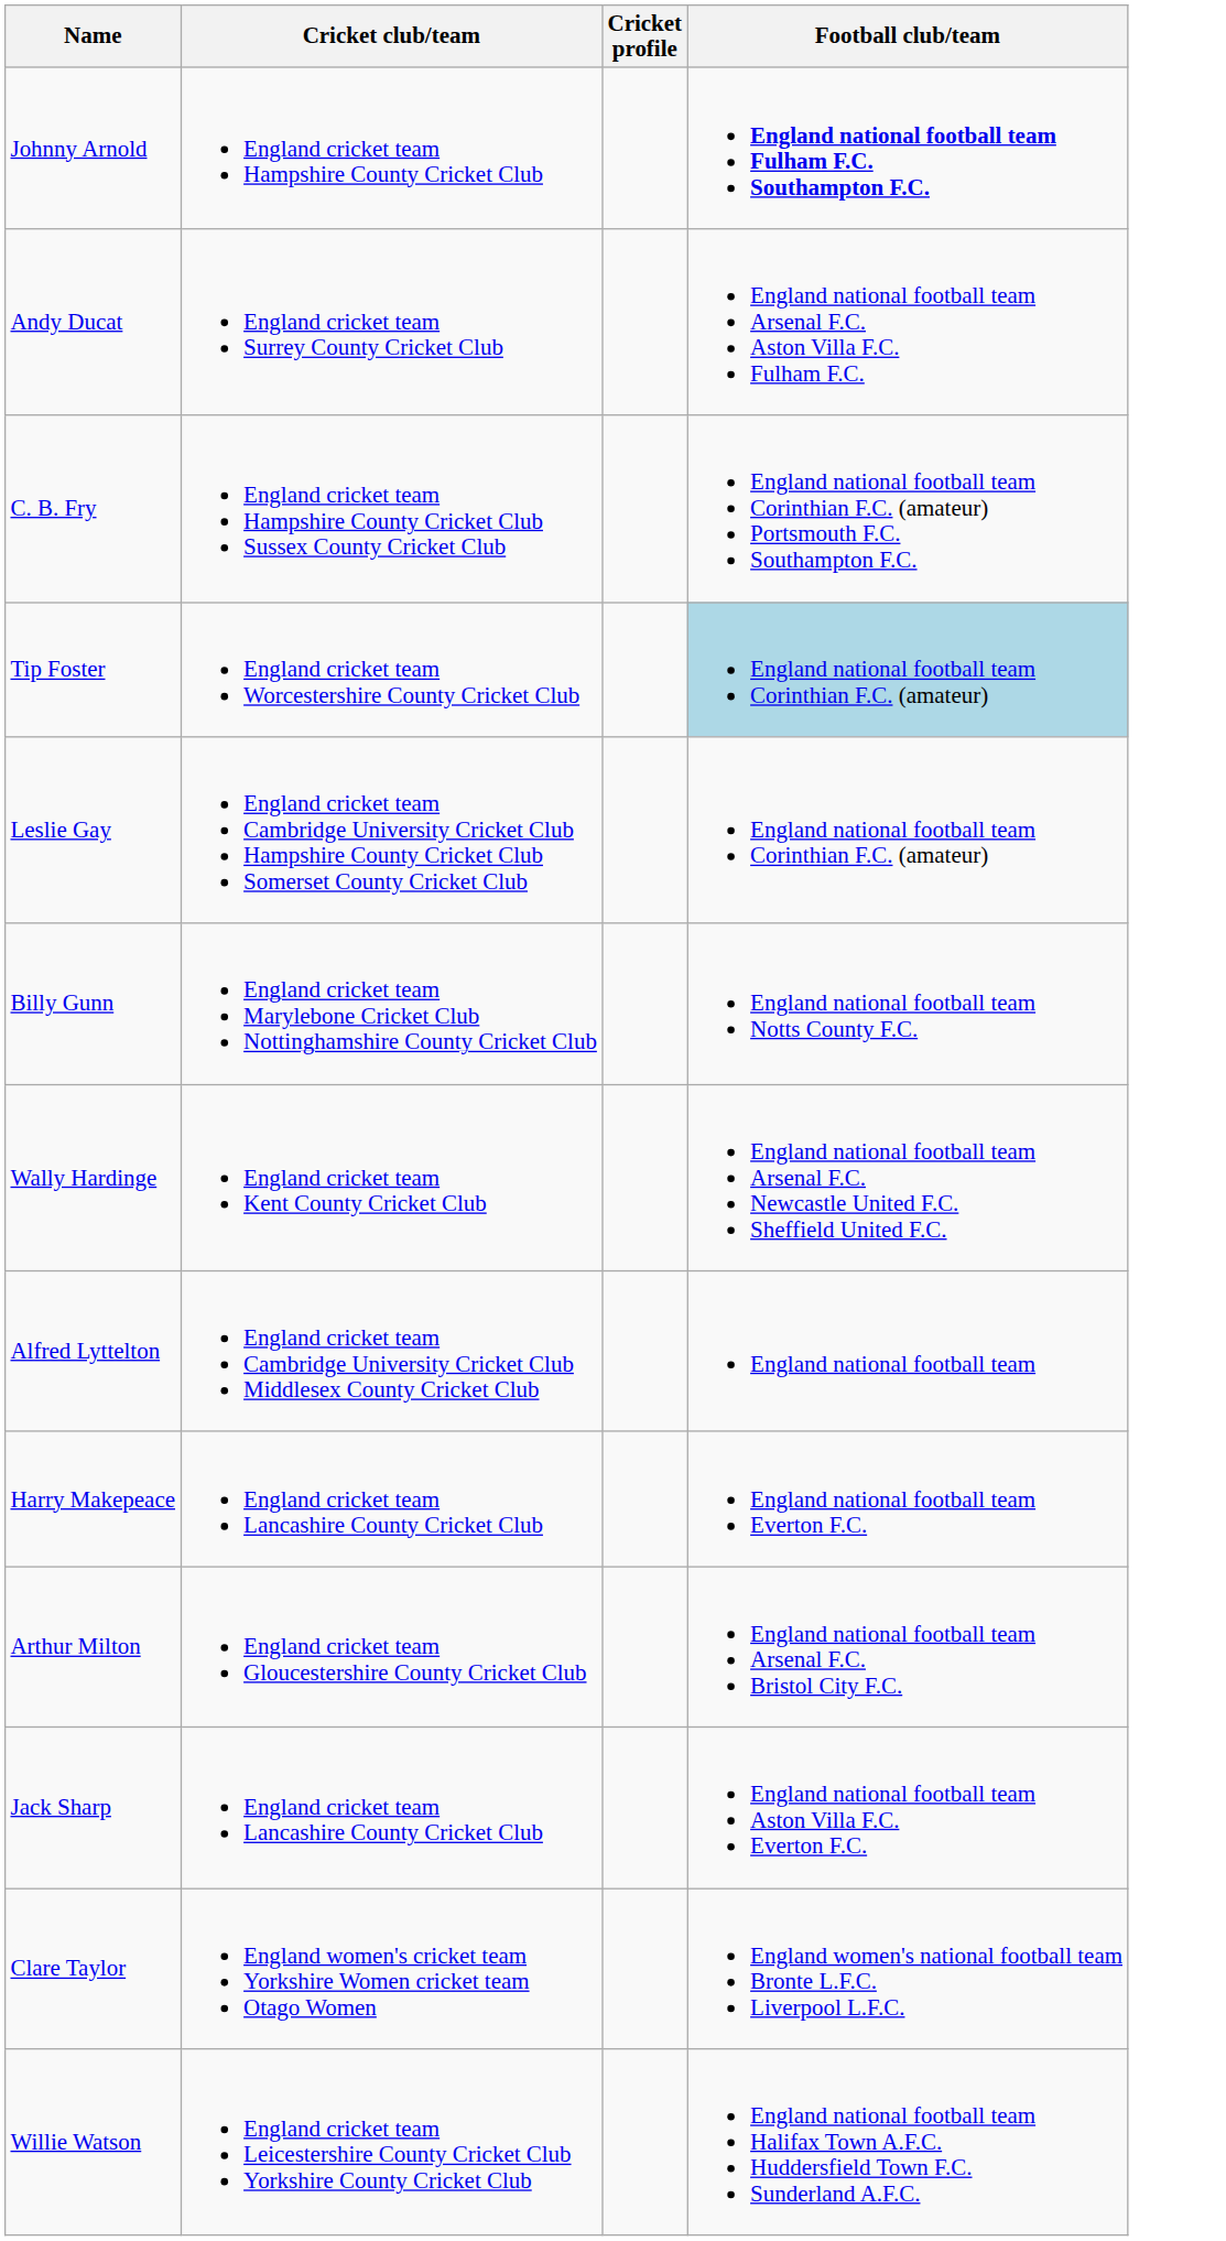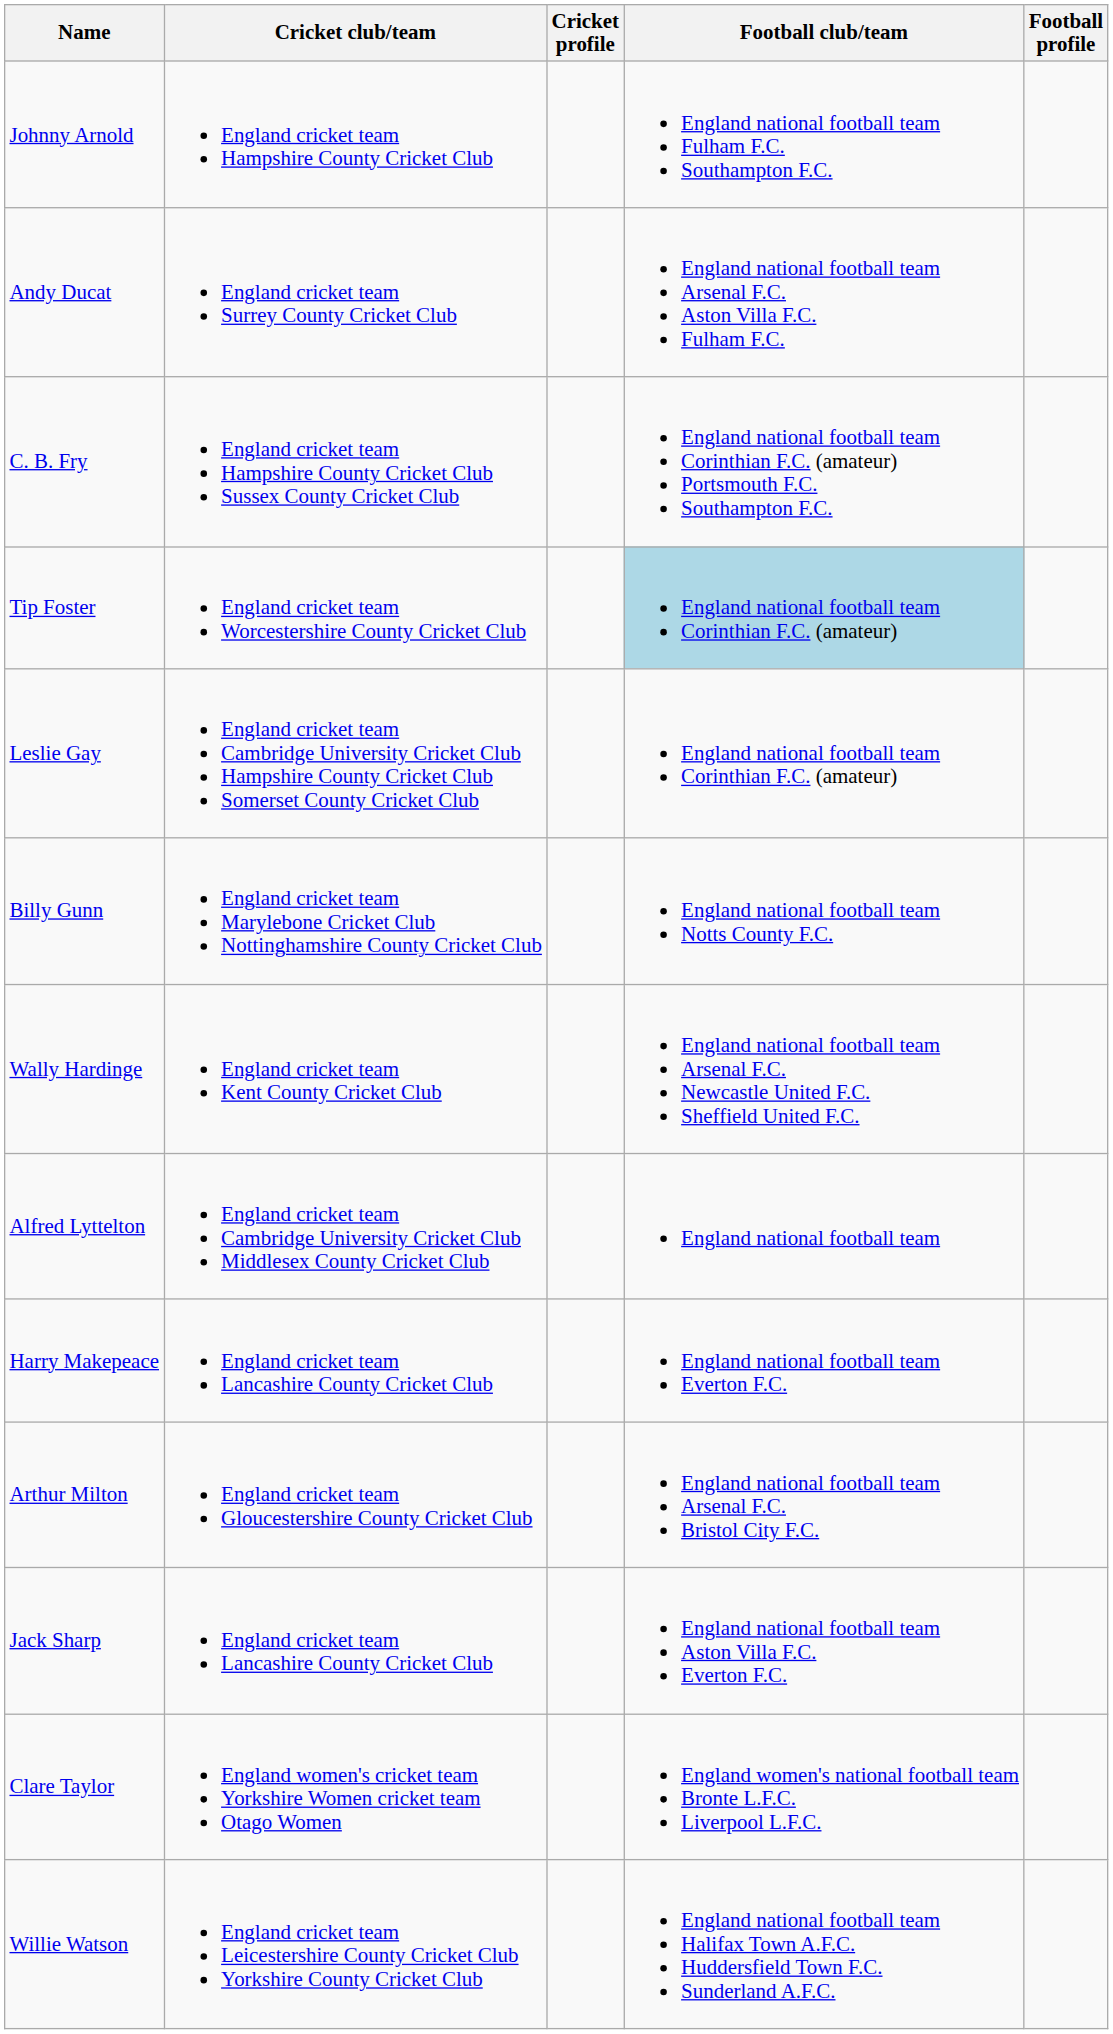 <table class=wikitable>
 <tr>
 <th>Name</th>
 <th>Cricket club/team</th>
 <th>Cricket<br>profile</th>
 <th>Football club/team</th>
+<th>Football<br>profile</th>
 </tr>
 <tr>
 <td><a href='#'>Johnny Arnold</a></td>
 <td><br><ul><li><a href='#'>England cricket team</a></li><li><a href='#'>Hampshire County Cricket Club</a></li></ul></td>
 <td></td>
-<td><strong><br><ul><li><a href='#'>England national football team</a></li><li><a href='#'>Fulham F.C.</a></li><li><a href='#'>Southampton F.C.</a></li></ul></strong></td>
+<td><br><ul><li><a href='#'>England national football team</a></li><li><a href='#'>Fulham F.C.</a></li><li><a href='#'>Southampton F.C.</a></li></ul></td>
+<td> </td>
 </tr>
 <tr>
 <td><a href='#'>Andy Ducat</a></td>
 <td><br><ul><li><a href='#'>England cricket team</a></li><li><a href='#'>Surrey County Cricket Club</a></li></ul></td>
 <td></td>
 <td><br><ul><li><a href='#'>England national football team</a></li><li><a href='#'>Arsenal F.C.</a></li><li><a href='#'>Aston Villa F.C.</a></li><li><a href='#'>Fulham F.C.</a></li></ul></td>
+<td> </td>
 </tr>
 <tr>
 <td><a href='#'>C. B. Fry</a></td>
 <td><br><ul><li><a href='#'>England cricket team</a></li><li><a href='#'>Hampshire County Cricket Club</a></li><li><a href='#'>Sussex County Cricket Club</a></li></ul></td>
 <td></td>
 <td><br><ul><li><a href='#'>England national football team</a></li><li><a href='#'>Corinthian F.C.</a> (amateur)</li><li><a href='#'>Portsmouth F.C.</a></li><li><a href='#'>Southampton F.C.</a></li></ul></td>
+<td> </td>
 </tr>
 <tr>
 <td><a href='#'>Tip Foster</a></td>
 <td><br><ul><li><a href='#'>England cricket team</a></li><li><a href='#'>Worcestershire County Cricket Club</a></li></ul></td>
 <td></td>
 <td style="background: lightblue;"><br><ul><li><a href='#'>England national football team</a></li><li><a href='#'>Corinthian F.C.</a> (amateur)</li></ul></td>
+<td></td>
 </tr>
 <tr>
 <td><a href='#'>Leslie Gay</a></td>
 <td><br><ul><li><a href='#'>England cricket team</a></li><li><a href='#'>Cambridge University Cricket Club</a></li><li><a href='#'>Hampshire County Cricket Club</a></li><li><a href='#'>Somerset County Cricket Club</a></li></ul></td>
 <td></td>
 <td><br><ul><li><a href='#'>England national football team</a></li><li><a href='#'>Corinthian F.C.</a> (amateur)</li></ul></td>
+<td> </td>
 </tr>
 <tr>
 <td><a href='#'>Billy Gunn</a></td>
 <td><br><ul><li><a href='#'>England cricket team</a></li><li><a href='#'>Marylebone Cricket Club</a></li><li><a href='#'>Nottinghamshire County Cricket Club</a></li></ul></td>
 <td></td>
 <td><br><ul><li><a href='#'>England national football team</a></li><li><a href='#'>Notts County F.C.</a></li></ul></td>
+<td> </td>
 </tr>
 <tr>
 <td><a href='#'>Wally Hardinge</a></td>
 <td><br><ul><li><a href='#'>England cricket team</a></li><li><a href='#'>Kent County Cricket Club</a></li></ul></td>
 <td> </td>
 <td><br><ul><li><a href='#'>England national football team</a></li><li><a href='#'>Arsenal F.C.</a></li><li><a href='#'>Newcastle United F.C.</a></li><li><a href='#'>Sheffield United F.C.</a></li></ul></td>
+<td> </td>
 </tr>
 <tr>
 <td><a href='#'>Alfred Lyttelton</a></td>
 <td><br><ul><li><a href='#'>England cricket team</a></li><li><a href='#'>Cambridge University Cricket Club</a></li><li><a href='#'>Middlesex County Cricket Club</a></li></ul></td>
 <td></td>
 <td><br><ul><li><a href='#'>England national football team</a></li></ul></td>
+<td> </td>
 </tr>
 <tr>
 <td><a href='#'>Harry Makepeace</a></td>
 <td><br><ul><li><a href='#'>England cricket team</a></li><li><a href='#'>Lancashire County Cricket Club</a></li></ul></td>
 <td></td>
 <td><br><ul><li><a href='#'>England national football team</a></li><li><a href='#'>Everton F.C.</a></li></ul></td>
+<td> </td>
 </tr>
 <tr>
 <td><a href='#'>Arthur Milton</a></td>
 <td><br><ul><li><a href='#'>England cricket team</a></li><li><a href='#'>Gloucestershire County Cricket Club</a></li></ul></td>
 <td></td>
 <td><br><ul><li><a href='#'>England national football team</a></li><li><a href='#'>Arsenal F.C.</a></li><li><a href='#'>Bristol City F.C.</a></li></ul></td>
+<td> </td>
 </tr>
 <tr>
 <td><a href='#'>Jack Sharp</a></td>
 <td><br><ul><li><a href='#'>England cricket team</a></li><li><a href='#'>Lancashire County Cricket Club</a></li></ul></td>
 <td></td>
 <td><br><ul><li><a href='#'>England national football team</a></li><li><a href='#'>Aston Villa F.C.</a></li><li><a href='#'>Everton F.C.</a></li></ul></td>
+<td> </td>
 </tr>
 <tr>
 <td><a href='#'>Clare Taylor</a></td>
 <td><br><ul><li><a href='#'>England women's cricket team</a></li><li><a href='#'>Yorkshire Women cricket team</a></li><li><a href='#'>Otago Women</a></li></ul></td>
 <td></td>
 <td><br><ul><li><a href='#'>England women's national football team</a></li><li><a href='#'>Bronte L.F.C.</a></li><li><a href='#'>Liverpool L.F.C.</a></li></ul></td>
+<td></td>
 </tr>
 <tr>
 <td><a href='#'>Willie Watson</a></td>
 <td><br><ul><li><a href='#'>England cricket team</a></li><li><a href='#'>Leicestershire County Cricket Club</a></li><li><a href='#'>Yorkshire County Cricket Club</a></li></ul></td>
 <td></td>
 <td><br><ul><li><a href='#'>England national football team</a></li><li><a href='#'>Halifax Town A.F.C.</a></li><li><a href='#'>Huddersfield Town F.C.</a></li><li><a href='#'>Sunderland A.F.C.</a></li></ul></td>
+<td> </td>
 </tr>
 </table>
